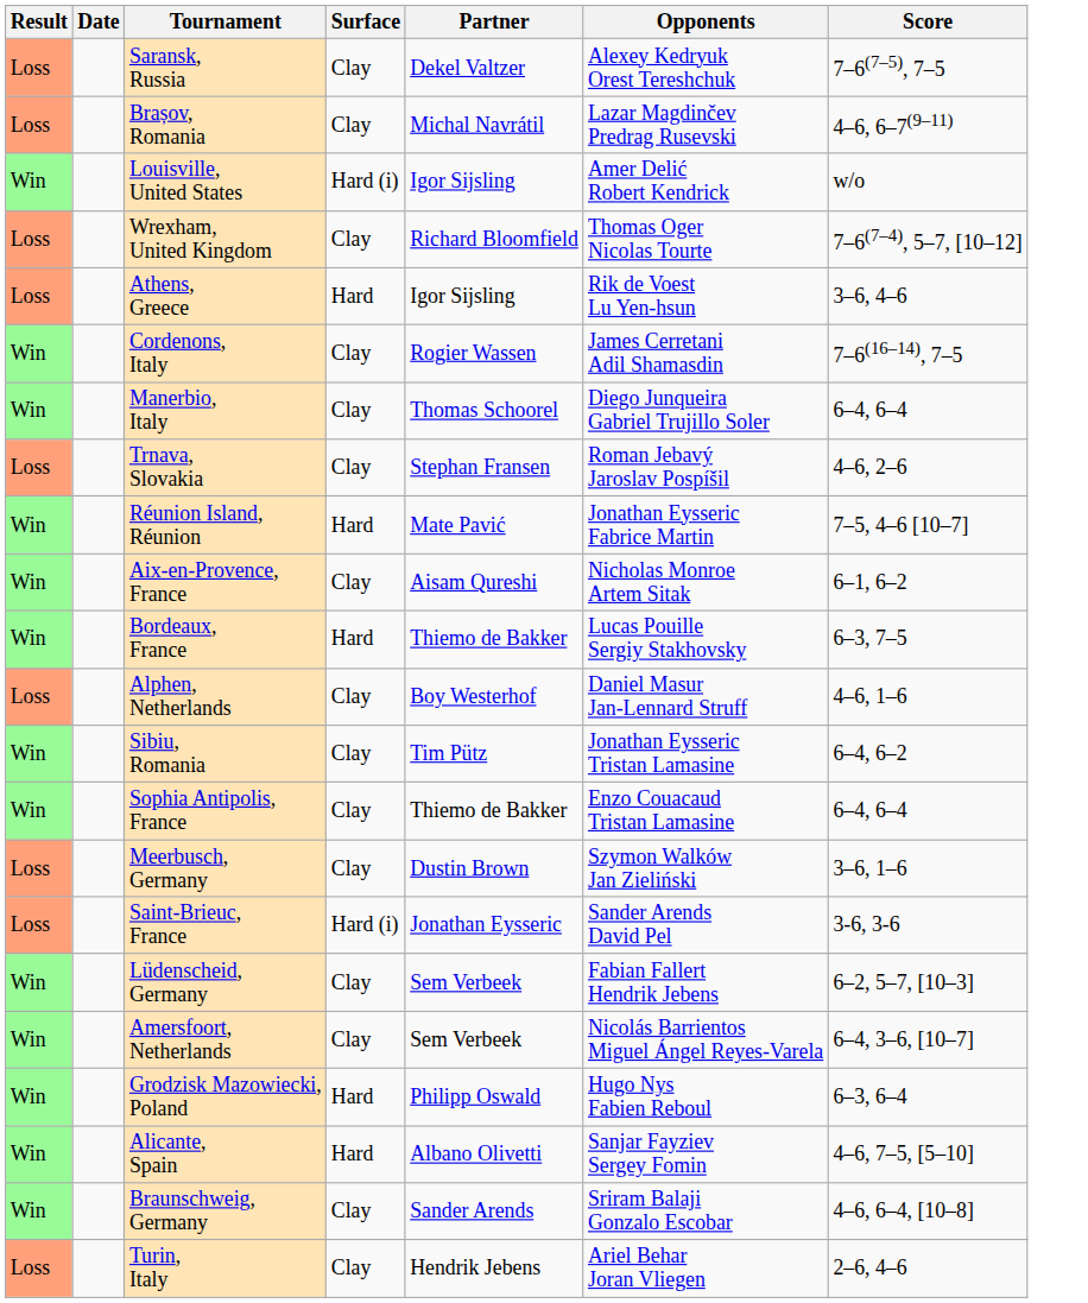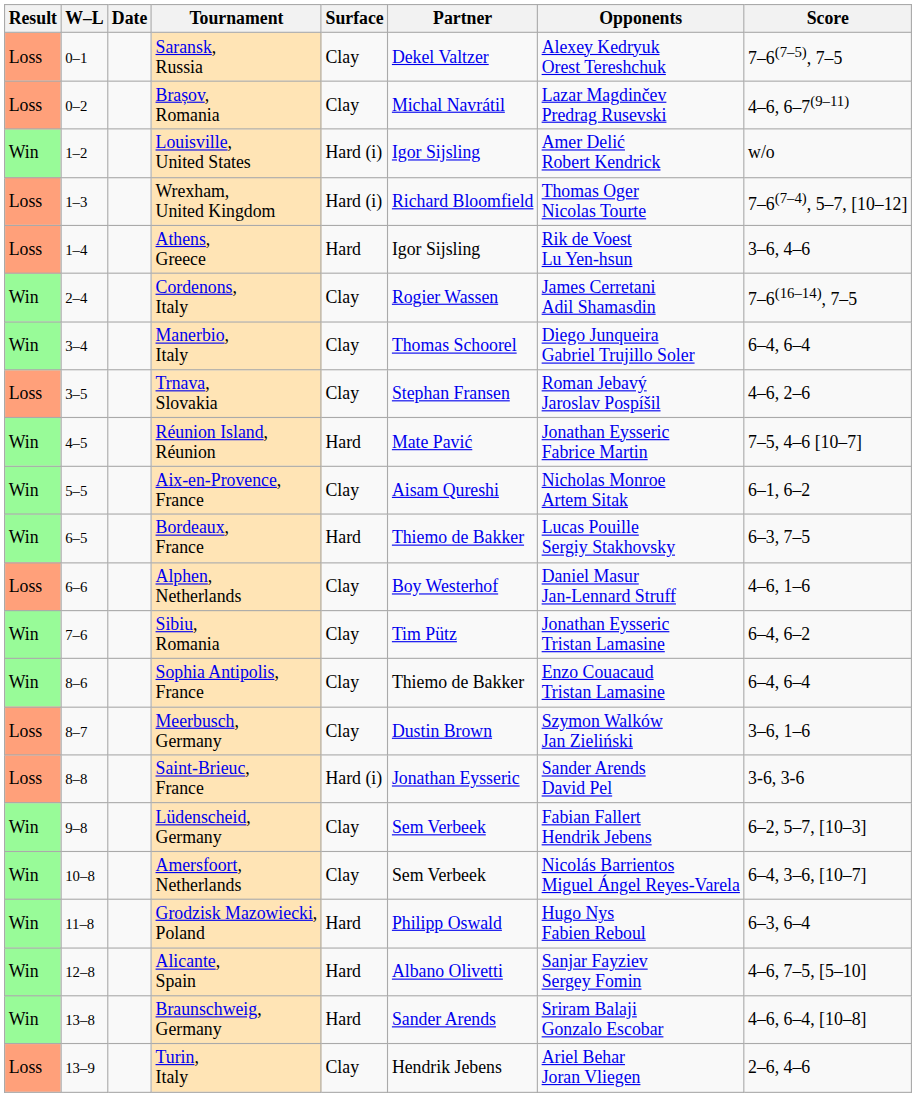 <table class="sortable wikitable nowrap">
 <tr>
 <th>Result</th>
+<th class="unsortable">W–L</th>
 <th>Date</th>
 <th>Tournament</th>
 <th>Surface</th>
 <th>Partner</th>
 <th>Opponents</th>
 <th class="unsortable">Score</th>
 </tr>
 <tr>
 <td bgcolor=FFA07A>Loss</td>
+<td><small>0–1</small></td>
 <td></td>
 <td style="background:moccasin;"><a href='#'>Saransk</a>, <br> Russia</td>
 <td>Clay</td>
 <td> <a href='#'>Dekel Valtzer</a></td>
 <td> <a href='#'>Alexey Kedryuk</a><br> <a href='#'>Orest Tereshchuk</a></td>
 <td>7–6<sup>(7–5)</sup>, 7–5</td>
 </tr>
 <tr>
 <td bgcolor=FFA07A>Loss</td>
+<td><small>0–2</small></td>
 <td></td>
 <td style="background:moccasin;"><a href='#'>Brașov</a>, <br> Romania</td>
 <td>Clay</td>
 <td> <a href='#'>Michal Navrátil</a></td>
 <td> <a href='#'>Lazar Magdinčev</a><br> <a href='#'>Predrag Rusevski</a></td>
 <td>4–6, 6–7<sup>(9–11)</sup></td>
 </tr>
 <tr>
 <td bgcolor=98fb98>Win</td>
+<td><small>1–2</small></td>
 <td></td>
 <td style="background:moccasin;"><a href='#'>Louisville</a>, <br> United States</td>
 <td>Hard (i)</td>
 <td> <a href='#'>Igor Sijsling</a></td>
 <td> <a href='#'>Amer Delić</a><br> <a href='#'>Robert Kendrick</a></td>
 <td>w/o</td>
 </tr>
 <tr>
 <td bgcolor=FFA07A>Loss</td>
+<td><small>1–3</small></td>
 <td></td>
 <td style="background:moccasin;">Wrexham, <br> United Kingdom</td>
-<td>Clay</td>
+<td>Hard (i)</td>
 <td> <a href='#'>Richard Bloomfield</a></td>
 <td> <a href='#'>Thomas Oger</a><br> <a href='#'>Nicolas Tourte</a></td>
 <td>7–6<sup>(7–4)</sup>, 5–7, [10–12]</td>
 </tr>
 <tr>
 <td bgcolor=FFA07A>Loss</td>
+<td><small>1–4</small></td>
 <td><a href='#'></a></td>
 <td style="background:moccasin;"><a href='#'>Athens</a>, <br> Greece</td>
 <td>Hard</td>
 <td> Igor Sijsling</td>
 <td> <a href='#'>Rik de Voest</a><br> <a href='#'>Lu Yen-hsun</a></td>
 <td>3–6, 4–6</td>
 </tr>
 <tr>
 <td bgcolor=98fb98>Win</td>
+<td><small>2–4</small></td>
 <td><a href='#'></a></td>
 <td style="background:moccasin;"><a href='#'>Cordenons</a>, <br> Italy</td>
 <td>Clay</td>
 <td> <a href='#'>Rogier Wassen</a></td>
 <td> <a href='#'>James Cerretani</a><br> <a href='#'>Adil Shamasdin</a></td>
 <td>7–6<sup>(16–14)</sup>, 7–5</td>
 </tr>
 <tr>
 <td bgcolor=98fb98>Win</td>
+<td><small>3–4</small></td>
 <td><a href='#'></a></td>
 <td style="background:moccasin;"><a href='#'>Manerbio</a>, <br> Italy</td>
 <td>Clay</td>
 <td> <a href='#'>Thomas Schoorel</a></td>
 <td> <a href='#'>Diego Junqueira</a><br> <a href='#'>Gabriel Trujillo Soler</a></td>
 <td>6–4, 6–4</td>
 </tr>
 <tr>
 <td bgcolor=FFA07A>Loss</td>
+<td><small>3–5</small></td>
 <td><a href='#'></a></td>
 <td style="background:moccasin;"><a href='#'>Trnava</a>, <br> Slovakia</td>
 <td>Clay</td>
 <td> <a href='#'>Stephan Fransen</a></td>
 <td> <a href='#'>Roman Jebavý</a><br> <a href='#'>Jaroslav Pospíšil</a></td>
 <td>4–6, 2–6</td>
 </tr>
 <tr>
 <td bgcolor=98fb98>Win</td>
+<td><small>4–5</small></td>
 <td><a href='#'></a></td>
 <td style="background:moccasin;"><a href='#'>Réunion Island</a>, <br> Réunion</td>
 <td>Hard</td>
 <td> <a href='#'>Mate Pavić</a></td>
 <td> <a href='#'>Jonathan Eysseric</a><br> <a href='#'>Fabrice Martin</a></td>
 <td>7–5, 4–6 [10–7]</td>
 </tr>
 <tr>
 <td bgcolor=98fb98>Win</td>
+<td><small>5–5</small></td>
 <td><a href='#'></a></td>
 <td style="background:moccasin;"><a href='#'>Aix-en-Provence</a>, <br> France</td>
 <td>Clay</td>
 <td> <a href='#'>Aisam Qureshi</a></td>
 <td> <a href='#'>Nicholas Monroe</a><br> <a href='#'>Artem Sitak</a></td>
 <td>6–1, 6–2</td>
 </tr>
 <tr>
 <td bgcolor=98fb98>Win</td>
+<td><small>6–5</small></td>
 <td><a href='#'></a></td>
 <td style="background:moccasin;"><a href='#'>Bordeaux</a>, <br> France</td>
 <td>Hard</td>
 <td> <a href='#'>Thiemo de Bakker</a></td>
 <td> <a href='#'>Lucas Pouille</a><br> <a href='#'>Sergiy Stakhovsky</a></td>
 <td>6–3, 7–5</td>
 </tr>
 <tr>
 <td bgcolor=FFA07A>Loss</td>
+<td><small>6–6</small></td>
 <td><a href='#'></a></td>
 <td style="background:moccasin;"><a href='#'>Alphen</a>, <br> Netherlands</td>
 <td>Clay</td>
 <td> <a href='#'>Boy Westerhof</a></td>
 <td> <a href='#'>Daniel Masur</a><br> <a href='#'>Jan-Lennard Struff</a></td>
 <td>4–6, 1–6</td>
 </tr>
 <tr>
 <td bgcolor=98fb98>Win</td>
+<td><small>7–6</small></td>
 <td><a href='#'></a></td>
 <td style="background:moccasin;"><a href='#'>Sibiu</a>, <br> Romania</td>
 <td>Clay</td>
 <td> <a href='#'>Tim Pütz</a></td>
 <td> <a href='#'>Jonathan Eysseric</a><br> <a href='#'>Tristan Lamasine</a></td>
 <td>6–4, 6–2</td>
 </tr>
 <tr>
 <td bgcolor=98fb98>Win</td>
+<td><small>8–6</small></td>
 <td><a href='#'></a></td>
 <td style="background:moccasin;"><a href='#'>Sophia Antipolis</a>, <br> France</td>
 <td>Clay</td>
 <td> Thiemo de Bakker</td>
 <td> <a href='#'>Enzo Couacaud</a><br> <a href='#'>Tristan Lamasine</a></td>
 <td>6–4, 6–4</td>
 </tr>
 <tr>
 <td bgcolor=FFA07A>Loss</td>
+<td><small>8–7</small></td>
 <td><a href='#'></a></td>
 <td bgcolor=FFE4B5><a href='#'>Meerbusch</a>, <br> Germany</td>
 <td>Clay</td>
 <td> <a href='#'>Dustin Brown</a></td>
 <td> <a href='#'>Szymon Walków</a><br> <a href='#'>Jan Zieliński</a></td>
 <td>3–6, 1–6</td>
 </tr>
 <tr>
 <td bgcolor=FFA07A>Loss</td>
+<td><small>8–8</small></td>
 <td><a href='#'></a></td>
 <td bgcolor=FFE4B5><a href='#'>Saint-Brieuc</a>, <br> France</td>
 <td>Hard (i)</td>
 <td> <a href='#'>Jonathan Eysseric</a></td>
 <td> <a href='#'>Sander Arends</a><br> <a href='#'>David Pel</a></td>
 <td>3-6, 3-6</td>
 </tr>
 <tr>
 <td bgcolor=98fb98>Win</td>
+<td><small>9–8</small></td>
 <td><a href='#'></a></td>
 <td style="background:moccasin;"><a href='#'>Lüdenscheid</a>, <br> Germany</td>
 <td>Clay</td>
 <td> <a href='#'>Sem Verbeek</a></td>
 <td> <a href='#'>Fabian Fallert</a><br> <a href='#'>Hendrik Jebens</a></td>
 <td>6–2, 5–7, [10–3]</td>
 </tr>
 <tr>
 <td bgcolor=98fb98>Win</td>
+<td><small>10–8</small></td>
 <td><a href='#'></a></td>
 <td style="background:moccasin;"><a href='#'>Amersfoort</a>, <br> Netherlands</td>
 <td>Clay</td>
 <td> Sem Verbeek</td>
 <td> <a href='#'>Nicolás Barrientos</a><br> <a href='#'>Miguel Ángel Reyes-Varela</a></td>
 <td>6–4, 3–6, [10–7]</td>
 </tr>
 <tr>
 <td bgcolor=98fb98>Win</td>
+<td><small>11–8</small></td>
 <td><a href='#'></a></td>
 <td style="background:moccasin;"><a href='#'>Grodzisk Mazowiecki</a>, <br> Poland</td>
 <td>Hard</td>
 <td> <a href='#'>Philipp Oswald</a></td>
 <td> <a href='#'>Hugo Nys</a><br> <a href='#'>Fabien Reboul</a></td>
 <td>6–3, 6–4</td>
 </tr>
 <tr>
 <td bgcolor=98fb98>Win</td>
+<td><small>12–8</small></td>
 <td><a href='#'></a></td>
 <td style="background:moccasin;"><a href='#'>Alicante</a>, <br> Spain</td>
 <td>Hard</td>
 <td> <a href='#'>Albano Olivetti</a></td>
 <td> <a href='#'>Sanjar Fayziev</a><br> <a href='#'>Sergey Fomin</a></td>
 <td>4–6, 7–5, [5–10]</td>
 </tr>
 <tr>
 <td bgcolor=98fb98>Win</td>
+<td><small>13–8</small></td>
 <td><a href='#'></a></td>
 <td style="background:moccasin;"><a href='#'>Braunschweig</a>, <br> Germany</td>
-<td>Clay</td>
+<td>Hard</td>
 <td> <a href='#'>Sander Arends</a></td>
 <td> <a href='#'>Sriram Balaji</a><br> <a href='#'>Gonzalo Escobar</a></td>
 <td>4–6, 6–4, [10–8]</td>
 </tr>
 <tr>
 <td bgcolor=FFA07A>Loss</td>
+<td><small>13–9</small></td>
 <td><a href='#'></a></td>
 <td style="background:moccasin;"><a href='#'>Turin</a>, <br> Italy</td>
 <td>Clay</td>
 <td> Hendrik Jebens</td>
 <td> <a href='#'>Ariel Behar</a><br> <a href='#'>Joran Vliegen</a></td>
 <td>2–6, 4–6</td>
 </tr>
 </table>
